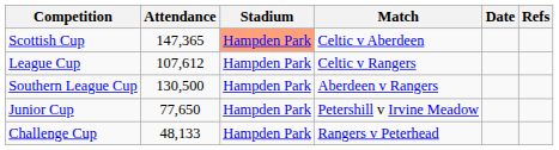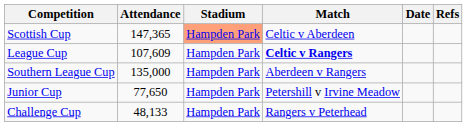 <table class="wikitable">
 <tr>
 <th>Competition</th>
 <th>Attendance</th>
 <th>Stadium</th>
 <th>Match</th>
 <th>Date</th>
 <th>Refs</th>
 </tr>
 <tr>
 <td><a href='#'>Scottish Cup</a></td>
 <td align=center>147,365</td>
 <td style="background: lightsalmon;"><a href='#'>Hampden Park</a></td>
 <td><a href='#'>Celtic v Aberdeen</a></td>
 <td></td>
 <td align=center></td>
 </tr>
 <tr>
 <td><a href='#'>League Cup</a></td>
-<td align=center>107,612</td>
+<td align=center>107,609</td>
 <td><a href='#'>Hampden Park</a></td>
-<td><a href='#'>Celtic v Rangers</a></td>
+<td><strong><a href='#'>Celtic v Rangers</a></strong></td>
 <td></td>
 <td align=center></td>
 </tr>
 <tr>
 <td><a href='#'>Southern League Cup</a></td>
-<td align=center>130,500</td>
+<td align=center>135,000</td>
 <td><a href='#'>Hampden Park</a></td>
 <td><a href='#'>Aberdeen v Rangers</a></td>
 <td></td>
 <td align=center></td>
 </tr>
 <tr>
 <td><a href='#'>Junior Cup</a></td>
 <td align=center>77,650</td>
 <td><a href='#'>Hampden Park</a></td>
 <td><a href='#'>Petershill</a> v <a href='#'>Irvine Meadow</a></td>
 <td></td>
 <td align=center></td>
 </tr>
 <tr>
 <td><a href='#'>Challenge Cup</a></td>
 <td align=center>48,133</td>
 <td><a href='#'>Hampden Park</a></td>
 <td><a href='#'>Rangers v Peterhead</a></td>
 <td></td>
 <td align=center></td>
 </tr>
 </table>
